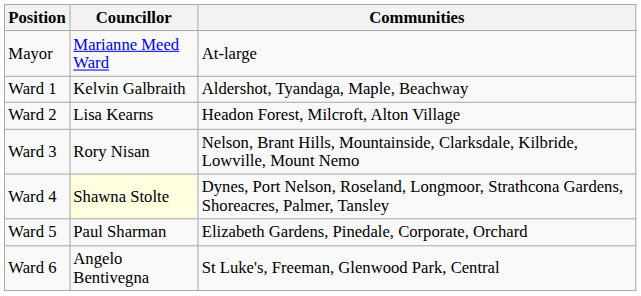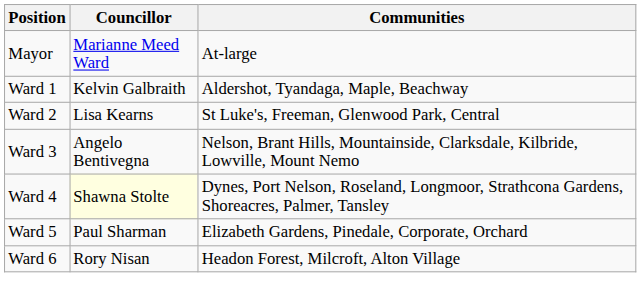 <table class="wikitable">
 <tr>
 <th>Position</th>
 <th>Councillor</th>
 <th>Communities</th>
 </tr>
 <tr>
 <td>Mayor</td>
 <td><a href='#'>Marianne Meed Ward</a></td>
 <td>At-large</td>
 </tr>
 <tr>
 <td>Ward 1</td>
 <td>Kelvin Galbraith</td>
 <td>Aldershot, Tyandaga, Maple, Beachway</td>
 </tr>
 <tr>
 <td>Ward 2</td>
 <td>Lisa Kearns</td>
-<td>Headon Forest, Milcroft, Alton Village</td>
+<td>St Luke's, Freeman, Glenwood Park, Central</td>
 </tr>
 <tr>
 <td>Ward 3</td>
-<td>Rory Nisan</td>
+<td>Angelo Bentivegna</td>
 <td>Nelson, Brant Hills, Mountainside, Clarksdale, Kilbride, Lowville, Mount Nemo</td>
 </tr>
 <tr>
 <td>Ward 4</td>
 <td style="background: lightyellow;">Shawna Stolte</td>
 <td>Dynes, Port Nelson, Roseland, Longmoor, Strathcona Gardens, Shoreacres, Palmer, Tansley</td>
 </tr>
 <tr>
 <td>Ward 5</td>
 <td>Paul Sharman</td>
 <td>Elizabeth Gardens, Pinedale, Corporate, Orchard</td>
 </tr>
 <tr>
 <td>Ward 6</td>
-<td>Angelo Bentivegna</td>
-<td>St Luke's, Freeman, Glenwood Park, Central</td>
+<td>Rory Nisan</td>
+<td>Headon Forest, Milcroft, Alton Village</td>
 </tr>
 </table>
